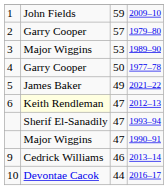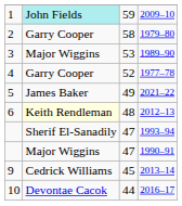 <table class="wikitable">
 <tr>
 </tr>
 <tr>
 <td>1</td>
-<td>John Fields</td>
+<td style="background: paleturquoise;">John Fields</td>
 <td>59</td>
 <td style="font-size:80%;"><a href='#'>2009–10</a></td>
 </tr>
 <tr>
 <td>2</td>
 <td>Garry Cooper</td>
-<td>57</td>
+<td>58</td>
 <td style="font-size:80%;"><a href='#'>1979–80</a></td>
 </tr>
 <tr>
 <td>3</td>
 <td>Major Wiggins</td>
 <td>53</td>
 <td style="font-size:80%;"><a href='#'>1989–90</a></td>
 </tr>
 <tr>
 <td>4</td>
 <td>Garry Cooper</td>
-<td>50</td>
+<td>52</td>
 <td style="font-size:80%;"><a href='#'>1977–78</a></td>
 </tr>
 <tr>
 <td>5</td>
 <td>James Baker</td>
 <td>49</td>
 <td style="font-size:80%;"><a href='#'>2021–22</a></td>
 </tr>
 <tr>
 <td>6</td>
 <td style="background: lightyellow;">Keith Rendleman</td>
-<td>47</td>
+<td>48</td>
 <td style="font-size:80%;"><a href='#'>2012–13</a></td>
 </tr>
 <tr>
 <td></td>
 <td>Sherif El-Sanadily</td>
 <td>47</td>
 <td style="font-size:80%;"><a href='#'>1993–94</a></td>
 </tr>
 <tr>
 <td></td>
 <td>Major Wiggins</td>
 <td>47</td>
 <td style="font-size:80%;"><a href='#'>1990–91</a></td>
 </tr>
 <tr>
 <td>9</td>
 <td>Cedrick Williams</td>
-<td>46</td>
+<td>45</td>
 <td style="font-size:80%;"><a href='#'>2013–14</a></td>
 </tr>
 <tr>
 <td>10</td>
 <td><a href='#'>Devontae Cacok</a></td>
 <td>44</td>
 <td style="font-size:80%;"><a href='#'>2016–17</a></td>
 </tr>
 </table>
